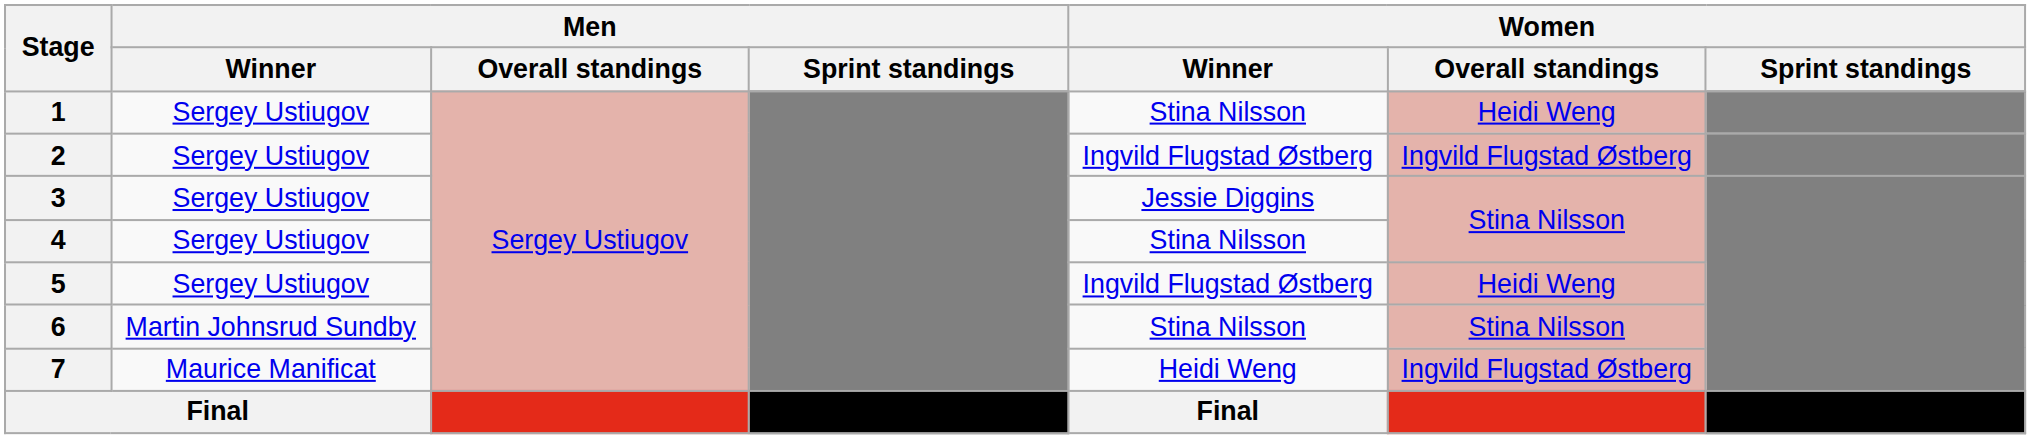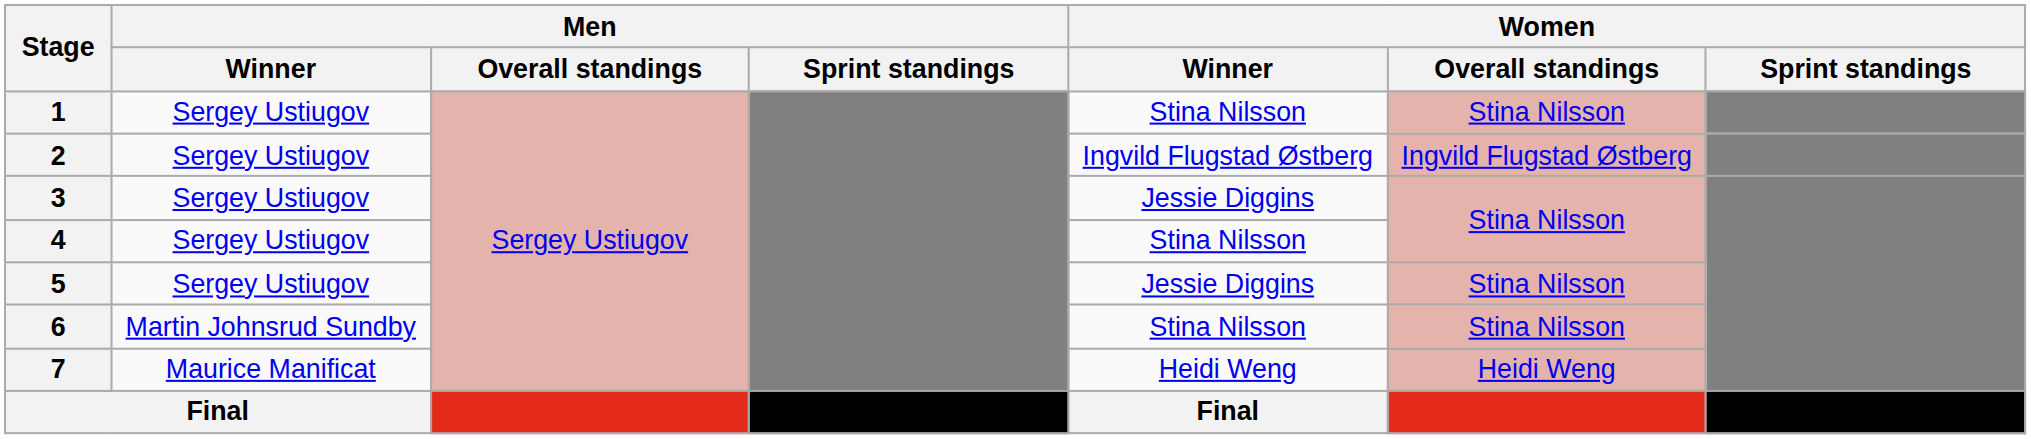 <table class="wikitable" style="text-align: center; font-size:smaller;">
 <tr>
 <th scope="col" style="width:5%;" rowspan="2">Stage</th>
 <th scope="col" style="width:45%;" colspan="3">Men</th>
 <th scope="col" style="width:45%;" colspan="3">Women</th>
 </tr>
 <tr>
 <th scope="col" style="width:15%;">Winner</th>
 <th scope="col" style="width:15%;">Overall standings<br></th>
 <th scope="col" style="width:15%;">Sprint standings<br></th>
 <th scope="col" style="width:15%;">Winner</th>
 <th scope="col" style="width:15%;">Overall standings<br></th>
 <th scope="col" style="width:15%;">Sprint standings<br></th>
 </tr>
 <tr>
 <th scope="row">1</th>
 <td><a href='#'>Sergey Ustiugov</a></td>
 <td style="background:#E4B3AB;" rowspan=7><a href='#'>Sergey Ustiugov</a></td>
 <td style="background:grey" rowspan=7></td>
 <td><a href='#'>Stina Nilsson</a></td>
-<td style="background:#E4B3AB;"><a href='#'>Heidi Weng</a></td>
+<td style="background:#E4B3AB;"><a href='#'>Stina Nilsson</a></td>
 <td style="background:grey"></td>
 </tr>
 <tr>
 <th scope="row">2</th>
 <td><a href='#'>Sergey Ustiugov</a></td>
 <td><a href='#'>Ingvild Flugstad Østberg</a></td>
 <td style="background:#E4B3AB;"><a href='#'>Ingvild Flugstad Østberg</a></td>
 <td style="background:grey"></td>
 </tr>
 <tr>
 <th scope="row">3</th>
 <td><a href='#'>Sergey Ustiugov</a></td>
 <td><a href='#'>Jessie Diggins</a></td>
 <td style="background:#E4B3AB;" rowspan=2><a href='#'>Stina Nilsson</a></td>
 <td style="background:grey" rowspan=5></td>
 </tr>
 <tr>
 <th scope="row">4</th>
 <td><a href='#'>Sergey Ustiugov</a></td>
 <td><a href='#'>Stina Nilsson</a></td>
 </tr>
 <tr>
 <th scope="row">5</th>
 <td><a href='#'>Sergey Ustiugov</a></td>
-<td><a href='#'>Ingvild Flugstad Østberg</a></td>
-<td style="background:#E4B3AB;"><a href='#'>Heidi Weng</a></td>
+<td><a href='#'>Jessie Diggins</a></td>
+<td style="background:#E4B3AB;"><a href='#'>Stina Nilsson</a></td>
 </tr>
 <tr>
 <th scope="row">6</th>
 <td><a href='#'>Martin Johnsrud Sundby</a></td>
 <td><a href='#'>Stina Nilsson</a></td>
 <td style="background:#E4B3AB;"><a href='#'>Stina Nilsson</a></td>
 </tr>
 <tr>
 <th scope="row">7</th>
 <td><a href='#'>Maurice Manificat</a></td>
 <td><a href='#'>Heidi Weng</a></td>
-<td style="background:#E4B3AB;"><a href='#'>Ingvild Flugstad Østberg</a></td>
+<td style="background:#E4B3AB;"><a href='#'>Heidi Weng</a></td>
 </tr>
 <tr>
 <th colspan="2">Final</th>
 <td style="background:#E42A19;"></td>
 <th style="background:black"></th>
 <th><strong>Final</strong></th>
 <td style="background:#E42A19;"></td>
 <th style="background:black"></th>
 </tr>
 </table>
